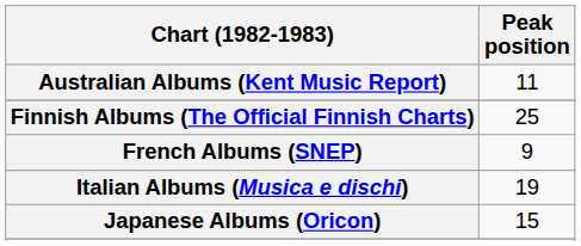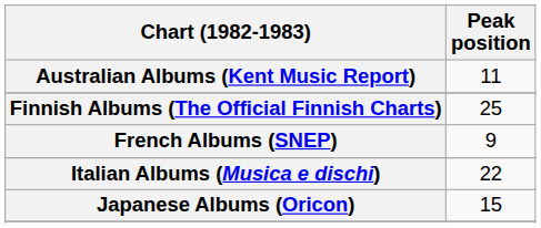 <table class="wikitable sortable plainrowheaders">
 <tr>
 <th scope="col">Chart (1982-1983)</th>
 <th scope="col">Peak<br>position</th>
 </tr>
 <tr>
 <th scope="row">Australian Albums (<a href='#'>Kent Music Report</a>)</th>
 <td align="center">11</td>
 </tr>
 <tr>
 </tr>
 <tr>
 </tr>
 <tr>
 </tr>
 <tr>
 <th scope="row">Finnish Albums (<a href='#'>The Official Finnish Charts</a>)</th>
 <td align="center">25</td>
 </tr>
 <tr>
 <th scope="row">French Albums (<a href='#'>SNEP</a>)</th>
 <td align="center">9</td>
 </tr>
 <tr>
 </tr>
 <tr>
 <th scope="row">Italian Albums (<em><a href='#'>Musica e dischi</a></em>)</th>
-<td style="text-align:center;">19</td>
+<td style="text-align:center;">22</td>
 </tr>
 <tr>
 <th scope="row">Japanese Albums (<a href='#'>Oricon</a>)</th>
 <td align="center">15</td>
 </tr>
 <tr>
 </tr>
 <tr>
 </tr>
 <tr>
 </tr>
 <tr>
 </tr>
 <tr>
 </tr>
 </table>
